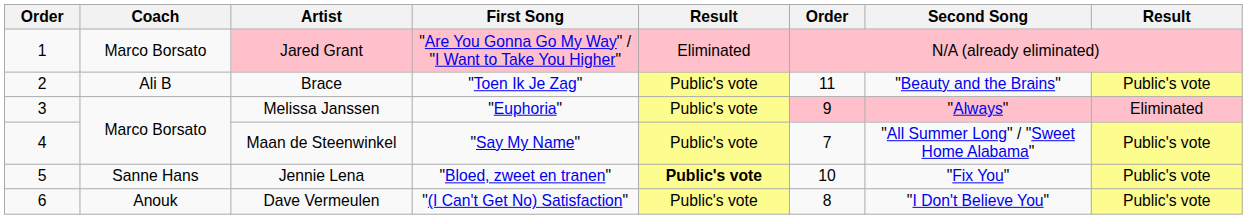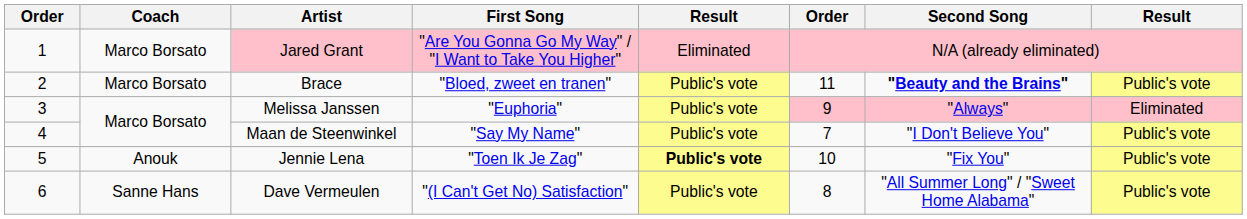 <table class="wikitable" style="text-align:center; width:100%;">
 <tr>
 <th style="width:05%;">Order</th>
 <th style="width:10%;">Coach</th>
 <th style="width:12%;">Artist</th>
 <th style="width:15%;">First Song</th>
 <th style="width:10%;">Result</th>
 <th style="width:05%;">Order</th>
 <th style="width:15%;">Second Song</th>
 <th style="width:10%;">Result</th>
 </tr>
 <tr>
 <td scope="row">1</td>
 <td>Marco Borsato</td>
 <td style="background:pink;">Jared Grant</td>
 <td style="background:pink;">"<a href='#'>Are You Gonna Go My Way</a>" / "<a href='#'>I Want to Take You Higher</a>"</td>
 <td style="background:pink;">Eliminated</td>
 <td colspan="3"  style="background:pink;">N/A (already eliminated)</td>
 </tr>
 <tr>
 <td scope="row">2</td>
-<td>Ali B</td>
+<td>Marco Borsato</td>
 <td>Brace</td>
-<td>"<a href='#'>Toen Ik Je Zag</a>"</td>
+<td>"<a href='#'>Bloed, zweet en tranen</a>"</td>
 <td style="background:#fdfc8f;">Public's vote</td>
 <td>11</td>
-<td>"<a href='#'>Beauty and the Brains</a>"</td>
+<td><strong>"<a href='#'>Beauty and the Brains</a>"</strong></td>
 <td style="background:#fdfc8f;">Public's vote</td>
 </tr>
 <tr>
 <td scope="row">3</td>
 <td rowspan="2">Marco Borsato</td>
 <td>Melissa Janssen</td>
 <td>"<a href='#'>Euphoria</a>"</td>
 <td style="background:#fdfc8f;">Public's vote</td>
 <td style="background:pink;">9</td>
 <td style="background:pink;">"<a href='#'>Always</a>"</td>
 <td style="background:pink;">Eliminated</td>
 </tr>
 <tr>
 <td scope="row">4</td>
 <td>Maan de Steenwinkel</td>
 <td>"<a href='#'>Say My Name</a>"</td>
 <td style="background:#fdfc8f;">Public's vote</td>
 <td>7</td>
-<td>"<a href='#'>All Summer Long</a>" / "<a href='#'>Sweet Home Alabama</a>"</td>
+<td>"<a href='#'>I Don't Believe You</a>"</td>
 <td style="background:#fdfc8f;">Public's vote</td>
 </tr>
 <tr>
 <td scope="row">5</td>
-<td>Sanne Hans</td>
+<td>Anouk</td>
 <td>Jennie Lena</td>
-<td>"<a href='#'>Bloed, zweet en tranen</a>"</td>
+<td>"<a href='#'>Toen Ik Je Zag</a>"</td>
 <td style="background:#fdfc8f;"><strong>Public's vote</strong></td>
 <td>10</td>
 <td>"<a href='#'>Fix You</a>"</td>
 <td style="background:#fdfc8f;">Public's vote</td>
 </tr>
 <tr>
 <td scope="row">6</td>
-<td>Anouk</td>
+<td>Sanne Hans</td>
 <td>Dave Vermeulen</td>
 <td>"<a href='#'>(I Can't Get No) Satisfaction</a>"</td>
 <td style="background:#fdfc8f;">Public's vote</td>
 <td>8</td>
-<td>"<a href='#'>I Don't Believe You</a>"</td>
+<td>"<a href='#'>All Summer Long</a>" / "<a href='#'>Sweet Home Alabama</a>"</td>
 <td style="background:#fdfc8f;">Public's vote</td>
 </tr>
 </table>
